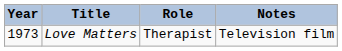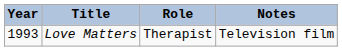 <table class="wikitable" style="font-size:95%;">
 <tr>
 <th style="background:#B0C4DE;">Year</th>
 <th style="background:#B0C4DE;">Title</th>
 <th style="background:#B0C4DE;">Role</th>
 <th style="background:#B0C4DE;">Notes</th>
 </tr>
 <tr>
-<td>1973</td>
+<td>1993</td>
 <td><em>Love Matters</em></td>
 <td>Therapist</td>
 <td>Television film</td>
 </tr>
 </table>
